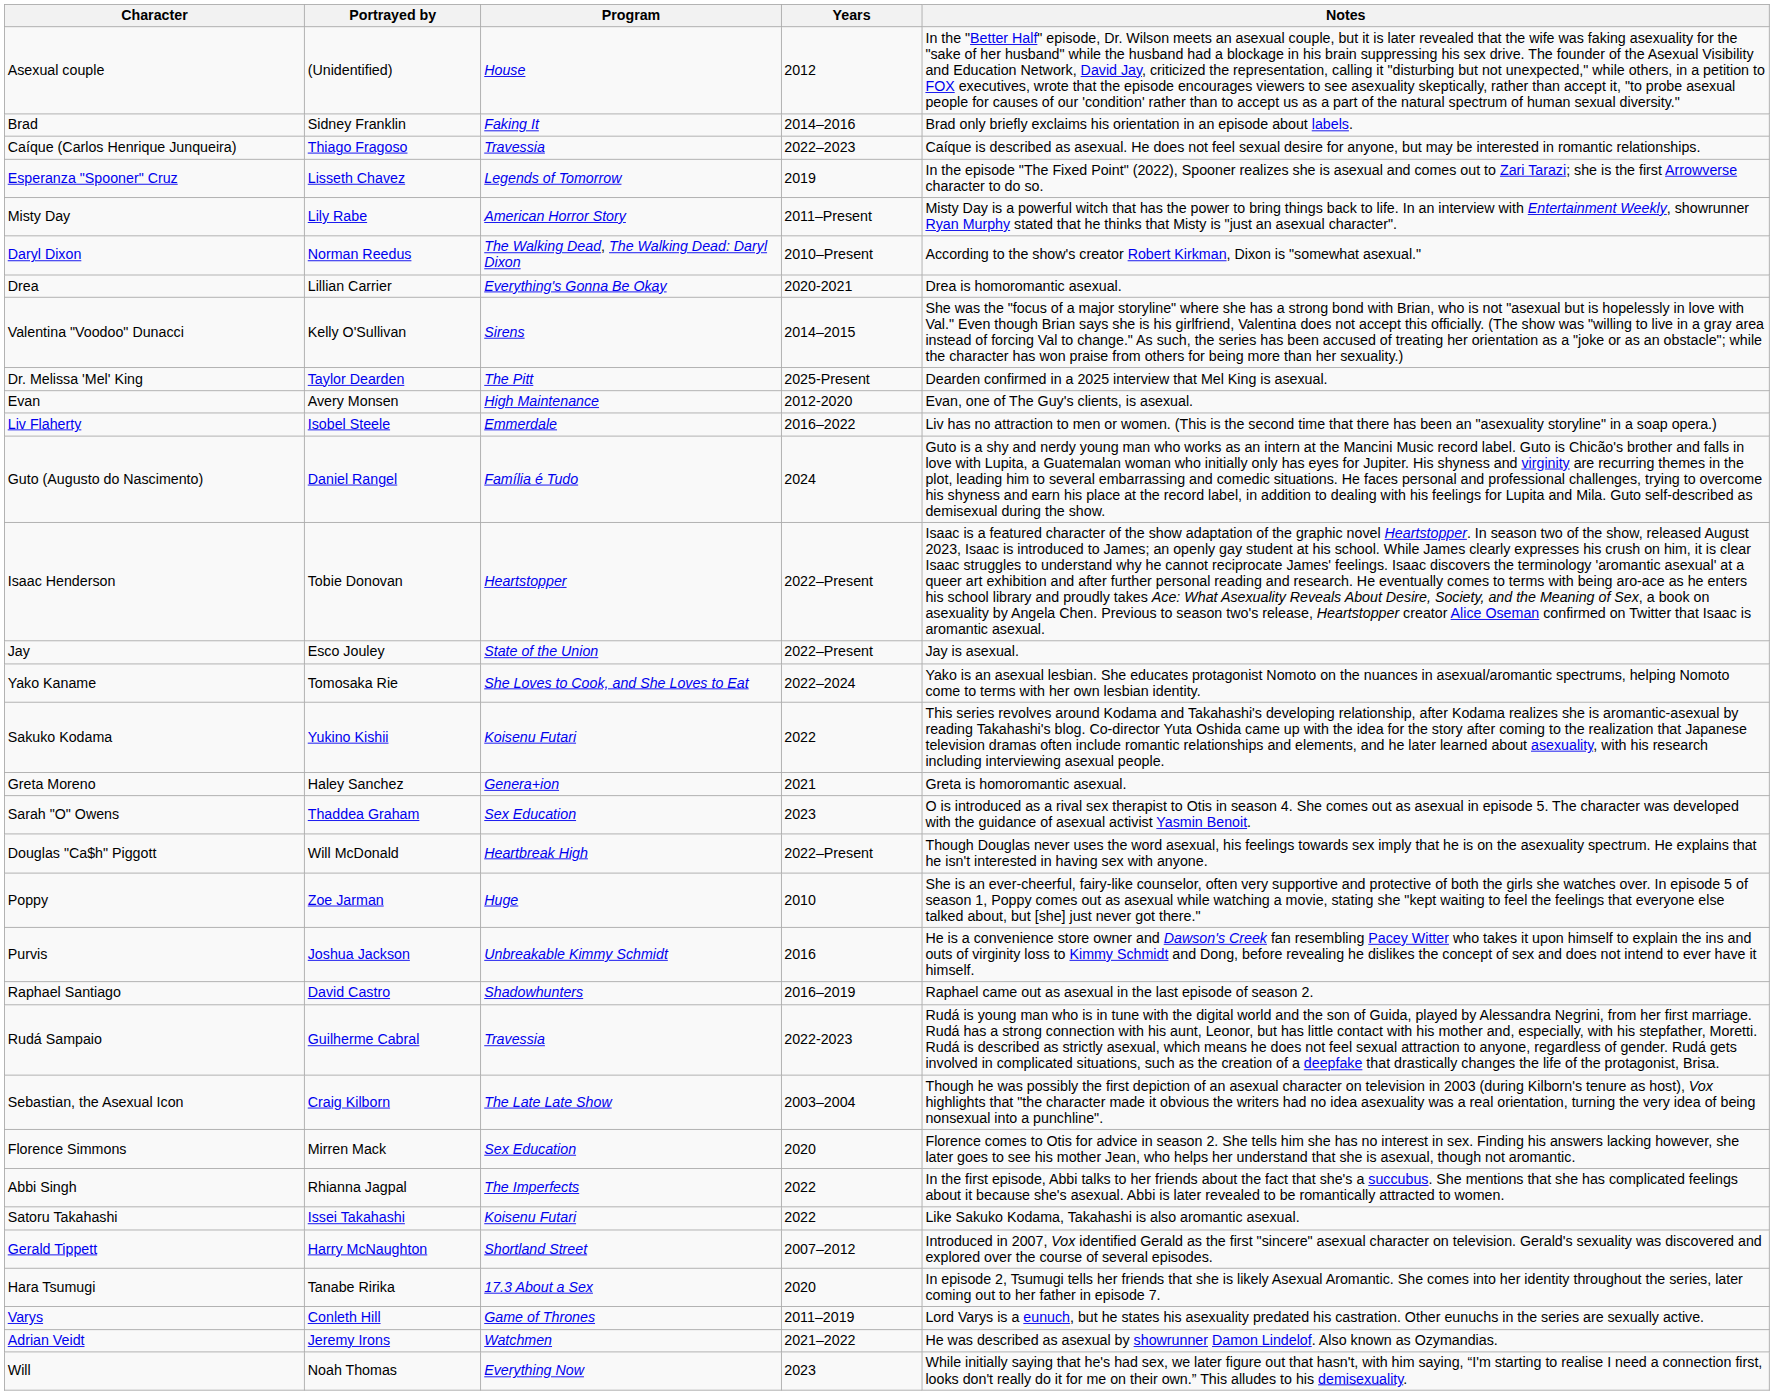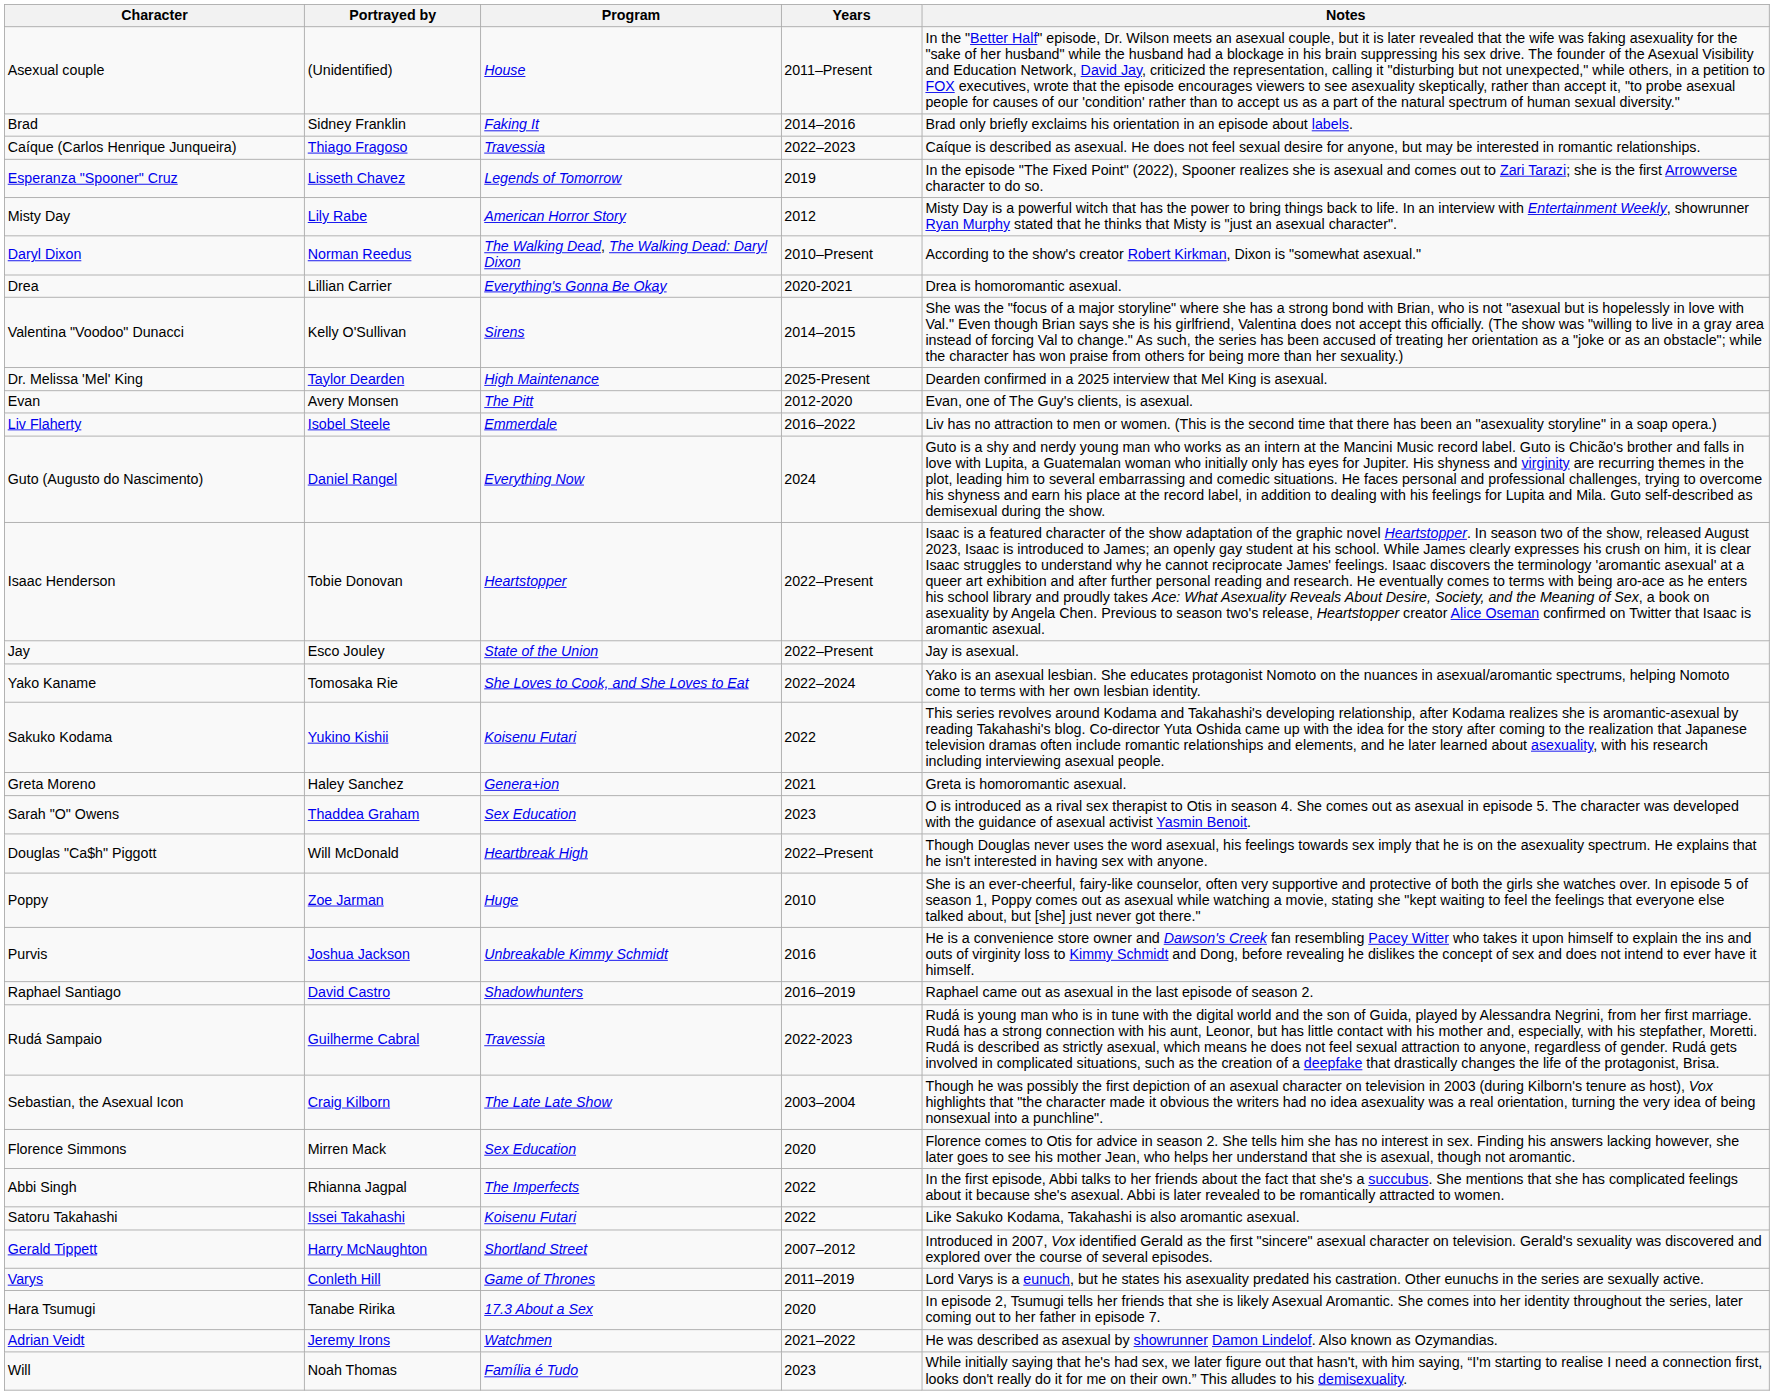 <table class="wikitable sortable" style="width:100%">
 <tr>
 <th style="width:17%;">Character</th>
 <th style="width:10%;">Portrayed by</th>
 <th style="width:17%;">Program</th>
 <th style="width:8%;">Years</th>
 <th width=>Notes</th>
 </tr>
 <tr>
 <td>Asexual couple</td>
 <td>(Unidentified)</td>
 <td><em><a href='#'>House</a></em></td>
-<td>2012</td>
+<td>2011–Present</td>
 <td>In the "<a href='#'>Better Half</a>" episode, Dr. Wilson meets an asexual couple, but it is later revealed that the wife was faking asexuality for the "sake of her husband" while the husband had a blockage in his brain suppressing his sex drive. The founder of the Asexual Visibility and Education Network, <a href='#'>David Jay</a>, criticized the representation, calling it "disturbing but not unexpected," while others, in a petition to <a href='#'>FOX</a> executives, wrote that the episode encourages viewers to see asexuality skeptically, rather than accept it, "to probe asexual people for causes of our 'condition' rather than to accept us as a part of the natural spectrum of human sexual diversity."</td>
 </tr>
 <tr>
 <td>Brad</td>
 <td>Sidney Franklin</td>
 <td><em><a href='#'>Faking It</a></em></td>
 <td>2014–2016</td>
 <td>Brad only briefly exclaims his orientation in an episode about <a href='#'>labels</a>.</td>
 </tr>
 <tr>
 <td>Caíque (Carlos Henrique Junqueira)</td>
 <td><a href='#'>Thiago Fragoso</a></td>
 <td><em><a href='#'>Travessia</a></em></td>
 <td>2022–2023</td>
 <td>Caíque is described as asexual. He does not feel sexual desire for anyone, but may be interested in romantic relationships.</td>
 </tr>
 <tr>
 <td><a href='#'>Esperanza "Spooner" Cruz</a></td>
 <td><a href='#'>Lisseth Chavez</a></td>
 <td><em><a href='#'>Legends of Tomorrow</a></em></td>
 <td>2019</td>
 <td>In the episode "The Fixed Point" (2022), Spooner realizes she is asexual and comes out to <a href='#'>Zari Tarazi</a>; she is the first <a href='#'>Arrowverse</a> character to do so.</td>
 </tr>
 <tr>
 <td>Misty Day</td>
 <td><a href='#'>Lily Rabe</a></td>
 <td><em><a href='#'>American Horror Story</a></em></td>
-<td>2011–Present</td>
+<td>2012</td>
 <td>Misty Day is a powerful witch that has the power to bring things back to life. In an interview with <em><a href='#'>Entertainment Weekly</a></em>, showrunner <a href='#'>Ryan Murphy</a> stated that he thinks that Misty is "just an asexual character".</td>
 </tr>
 <tr>
 <td><a href='#'>Daryl Dixon</a></td>
 <td><a href='#'>Norman Reedus</a></td>
 <td><em><a href='#'>The Walking Dead</a></em>, <em><a href='#'>The Walking Dead: Daryl Dixon</a></em></td>
 <td>2010–Present</td>
 <td>According to the show's creator <a href='#'>Robert Kirkman</a>, Dixon is "somewhat asexual."</td>
 </tr>
 <tr>
 <td>Drea</td>
 <td>Lillian Carrier</td>
 <td><em><a href='#'>Everything's Gonna Be Okay</a></em></td>
 <td>2020-2021</td>
 <td>Drea is homoromantic asexual.</td>
 </tr>
 <tr>
 <td>Valentina "Voodoo" Dunacci</td>
 <td>Kelly O'Sullivan</td>
 <td><em><a href='#'>Sirens</a></em></td>
 <td>2014–2015</td>
 <td>She was the "focus of a major storyline" where she has a strong bond with Brian, who is not "asexual but is hopelessly in love with Val." Even though Brian says she is his girlfriend, Valentina does not accept this officially. (The show was "willing to live in a gray area instead of forcing Val to change." As such, the series has been accused of treating her orientation as a "joke or as an obstacle"; while the character has won praise from others for being more than her sexuality.)</td>
 </tr>
 <tr>
 <td>Dr. Melissa 'Mel' King</td>
 <td><a href='#'>Taylor Dearden</a></td>
-<td><em><a href='#'>The Pitt</a></em></td>
+<td><em><a href='#'>High Maintenance</a></em></td>
 <td>2025-Present</td>
 <td>Dearden confirmed in a 2025 interview that Mel King is asexual.</td>
 </tr>
 <tr>
 <td>Evan</td>
 <td>Avery Monsen</td>
-<td><em><a href='#'>High Maintenance</a></em></td>
+<td><em><a href='#'>The Pitt</a></em></td>
 <td>2012-2020</td>
 <td>Evan, one of The Guy's clients, is asexual.</td>
 </tr>
 <tr>
 <td><a href='#'>Liv Flaherty</a></td>
 <td><a href='#'>Isobel Steele</a></td>
 <td><em><a href='#'>Emmerdale</a></em></td>
 <td>2016–2022</td>
 <td>Liv has no attraction to men or women. (This is the second time that there has been an "asexuality storyline" in a soap opera.)</td>
 </tr>
 <tr>
 <td>Guto (Augusto do Nascimento)</td>
 <td><a href='#'>Daniel Rangel</a></td>
-<td><em><a href='#'>Família é Tudo</a></em></td>
+<td><em><a href='#'>Everything Now</a></em></td>
 <td>2024</td>
 <td>Guto is a shy and nerdy young man who works as an intern at the Mancini Music record label. Guto is Chicão's brother and falls in love with Lupita, a Guatemalan woman who initially only has eyes for Jupiter. His shyness and <a href='#'>virginity</a> are recurring themes in the plot, leading him to several embarrassing and comedic situations. He faces personal and professional challenges, trying to overcome his shyness and earn his place at the record label, in addition to dealing with his feelings for Lupita and Mila. Guto self-described as demisexual during the show.</td>
 </tr>
 <tr>
 <td>Isaac Henderson</td>
 <td>Tobie Donovan</td>
 <td><em><a href='#'>Heartstopper</a></em></td>
 <td>2022–Present</td>
 <td>Isaac is a featured character of the show adaptation of the graphic novel <em><a href='#'>Heartstopper</a></em>. In season two of the show, released August 2023, Isaac is introduced to James; an openly gay student at his school. While James clearly expresses his crush on him, it is clear Isaac struggles to understand why he cannot reciprocate James' feelings. Isaac discovers the terminology 'aromantic asexual' at a queer art exhibition and after further personal reading and research. He eventually comes to terms with being aro-ace as he enters his school library and proudly takes <em>Ace: What Asexuality Reveals About Desire, Society, and the Meaning of Sex</em>, a book on asexuality by Angela Chen. Previous to season two's release, <em>Heartstopper</em> creator <a href='#'>Alice Oseman</a> confirmed on Twitter that Isaac is aromantic asexual.</td>
 </tr>
 <tr>
 <td>Jay</td>
 <td>Esco Jouley</td>
 <td><em><a href='#'>State of the Union</a></em></td>
 <td>2022–Present</td>
 <td>Jay is asexual.</td>
 </tr>
 <tr>
 <td>Yako Kaname</td>
 <td>Tomosaka Rie</td>
 <td><em><a href='#'>She Loves to Cook, and She Loves to Eat</a></em></td>
 <td>2022–2024</td>
 <td>Yako is an asexual lesbian. She educates protagonist Nomoto on the nuances in asexual/aromantic spectrums, helping Nomoto come to terms with her own lesbian identity.</td>
 </tr>
 <tr>
 <td>Sakuko Kodama</td>
 <td><a href='#'>Yukino Kishii</a></td>
 <td><em><a href='#'>Koisenu Futari</a></em></td>
 <td>2022</td>
 <td>This series revolves around Kodama and Takahashi's developing relationship, after Kodama realizes she is aromantic-asexual by reading Takahashi's blog. Co-director Yuta Oshida came up with the idea for the story after coming to the realization that Japanese television dramas often include romantic relationships and elements, and he later learned about <a href='#'>asexuality</a>, with his research including interviewing asexual people.</td>
 </tr>
 <tr>
 <td>Greta Moreno</td>
 <td>Haley Sanchez</td>
 <td><em><a href='#'>Genera+ion</a></em></td>
 <td>2021</td>
 <td>Greta is homoromantic asexual.</td>
 </tr>
 <tr>
 <td>Sarah "O" Owens</td>
 <td><a href='#'>Thaddea Graham</a></td>
 <td><em><a href='#'>Sex Education</a></em></td>
 <td>2023</td>
 <td>O is introduced as a rival sex therapist to Otis in season 4. She comes out as asexual in episode 5. The character was developed with the guidance of asexual activist <a href='#'>Yasmin Benoit</a>.</td>
 </tr>
 <tr>
 <td>Douglas "Ca$h" Piggott</td>
 <td>Will McDonald</td>
 <td><em><a href='#'>Heartbreak High</a></em></td>
 <td>2022–Present</td>
 <td>Though Douglas never uses the word asexual, his feelings towards sex imply that he is on the asexuality spectrum. He explains that he isn't interested in having sex with anyone.</td>
 </tr>
 <tr>
 <td>Poppy</td>
 <td><a href='#'>Zoe Jarman</a></td>
 <td><em><a href='#'>Huge</a></em></td>
 <td>2010</td>
 <td>She is an ever-cheerful, fairy-like counselor, often very supportive and protective of both the girls she watches over. In episode 5 of season 1, Poppy comes out as asexual while watching a movie, stating she "kept waiting to feel the feelings that everyone else talked about, but [she] just never got there."</td>
 </tr>
 <tr>
 <td>Purvis</td>
 <td><a href='#'>Joshua Jackson</a></td>
 <td><em><a href='#'>Unbreakable Kimmy Schmidt</a></em></td>
 <td>2016</td>
 <td>He is a convenience store owner and <em><a href='#'>Dawson's Creek</a></em> fan resembling <a href='#'>Pacey Witter</a> who takes it upon himself to explain the ins and outs of virginity loss to <a href='#'>Kimmy Schmidt</a> and Dong, before revealing he dislikes the concept of sex and does not intend to ever have it himself.</td>
 </tr>
 <tr>
 <td>Raphael Santiago</td>
 <td><a href='#'>David Castro</a></td>
 <td><em><a href='#'>Shadowhunters</a></em></td>
 <td>2016–2019</td>
 <td>Raphael came out as asexual in the last episode of season 2.</td>
 </tr>
 <tr>
 <td>Rudá Sampaio</td>
 <td><a href='#'>Guilherme Cabral</a></td>
 <td><em><a href='#'>Travessia</a></em></td>
 <td>2022-2023</td>
 <td>Rudá is young man who is in tune with the digital world and the son of Guida, played by Alessandra Negrini, from her first marriage. Rudá has a strong connection with his aunt, Leonor, but has little contact with his mother and, especially, with his stepfather, Moretti.<br>Rudá is described as strictly asexual, which means he does not feel sexual attraction to anyone, regardless of gender. Rudá gets involved in complicated situations, such as the creation of a <a href='#'>deepfake</a> that drastically changes the life of the protagonist, Brisa.</td>
 </tr>
 <tr>
 <td>Sebastian, the Asexual Icon</td>
 <td><a href='#'>Craig Kilborn</a></td>
 <td><em><a href='#'>The Late Late Show</a></em></td>
 <td>2003–2004</td>
 <td>Though he was possibly the first depiction of an asexual character on television in 2003 (during Kilborn's tenure as host), <em>Vox</em> highlights that "the character made it obvious the writers had no idea asexuality was a real orientation, turning the very idea of being nonsexual into a punchline".</td>
 </tr>
 <tr>
 <td>Florence Simmons</td>
 <td>Mirren Mack</td>
 <td><em><a href='#'>Sex Education</a></em></td>
 <td>2020</td>
 <td>Florence comes to Otis for advice in season 2. She tells him she has no interest in sex. Finding his answers lacking however, she later goes to see his mother Jean, who helps her understand that she is asexual, though not aromantic.</td>
 </tr>
 <tr>
 <td>Abbi Singh</td>
 <td>Rhianna Jagpal</td>
 <td><em><a href='#'>The Imperfects</a></em></td>
 <td>2022</td>
 <td>In the first episode, Abbi talks to her friends about the fact that she's a <a href='#'>succubus</a>. She mentions that she has complicated feelings about it because she's asexual. Abbi is later revealed to be romantically attracted to women.</td>
 </tr>
 <tr>
 <td>Satoru Takahashi</td>
 <td><a href='#'>Issei Takahashi</a></td>
 <td><em><a href='#'>Koisenu Futari</a></em></td>
 <td>2022</td>
 <td>Like Sakuko Kodama, Takahashi is also aromantic asexual.</td>
 </tr>
 <tr>
 <td><a href='#'>Gerald Tippett</a></td>
 <td><a href='#'>Harry McNaughton</a></td>
 <td><em><a href='#'>Shortland Street</a></em></td>
 <td>2007–2012</td>
 <td>Introduced in 2007, <em>Vox</em> identified Gerald as the first "sincere" asexual character on television. Gerald's sexuality was discovered and explored over the course of several episodes.</td>
 </tr>
 <tr>
+<td><a href='#'>Varys</a></td>
+<td><a href='#'>Conleth Hill</a></td>
+<td><em><a href='#'>Game of Thrones</a></em></td>
+<td>2011–2019</td>
+<td>Lord Varys is a <a href='#'>eunuch</a>, but he states his asexuality predated his castration. Other eunuchs in the series are sexually active.</td>
+</tr>
+<tr>
 <td>Hara Tsumugi</td>
 <td>Tanabe Ririka</td>
 <td><em><a href='#'>17.3 About a Sex</a></em></td>
 <td>2020</td>
 <td>In episode 2, Tsumugi tells her friends that she is likely Asexual Aromantic. She comes into her identity throughout the series, later coming out to her father in episode 7.</td>
-</tr>
-<tr>
-<td><a href='#'>Varys</a></td>
-<td><a href='#'>Conleth Hill</a></td>
-<td><em><a href='#'>Game of Thrones</a></em></td>
-<td>2011–2019</td>
-<td>Lord Varys is a <a href='#'>eunuch</a>, but he states his asexuality predated his castration. Other eunuchs in the series are sexually active.</td>
 </tr>
 <tr>
 <td><a href='#'>Adrian Veidt</a></td>
 <td><a href='#'>Jeremy Irons</a></td>
 <td><em><a href='#'>Watchmen</a></em></td>
 <td>2021–2022</td>
 <td>He was described as asexual by <a href='#'>showrunner</a> <a href='#'>Damon Lindelof</a>. Also known as Ozymandias.</td>
 </tr>
 <tr>
 <td>Will</td>
 <td>Noah Thomas</td>
-<td><em><a href='#'>Everything Now</a></em></td>
+<td><em><a href='#'>Família é Tudo</a></em></td>
 <td>2023</td>
 <td>While initially saying that he's had sex, we later figure out that hasn't, with him saying, “I'm starting to realise I need a connection first, looks don't really do it for me on their own.” This alludes to his <a href='#'>demisexuality</a>.</td>
 </tr>
 </table>
